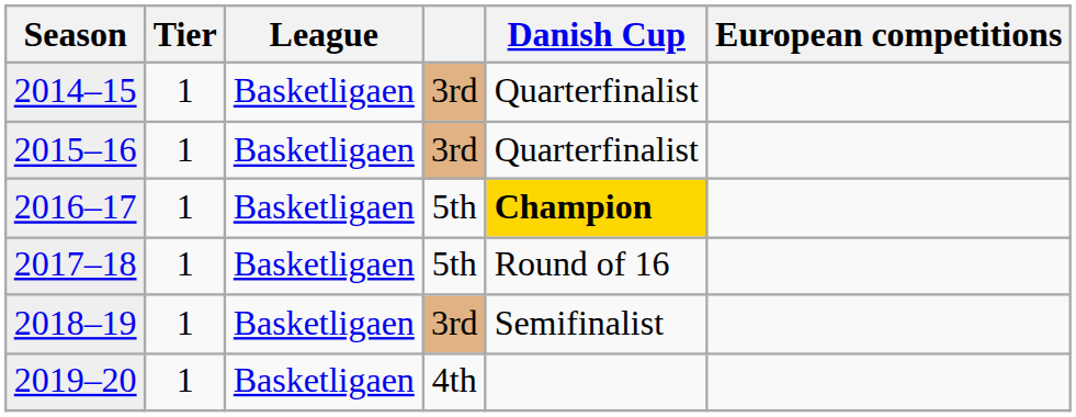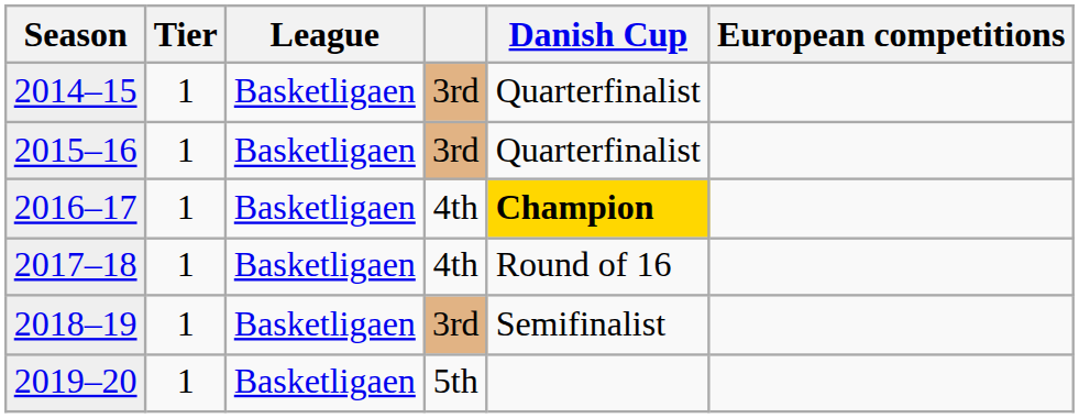 <table class="wikitable" style="font-size:85%; text-align:left">
 <tr>
 <th>Season</th>
 <th>Tier</th>
 <th>League</th>
 <th></th>
 <th><a href='#'>Danish Cup</a></th>
 <th colspan=2>European competitions</th>
 </tr>
 <tr>
 <td style="background:#efefef;"><a href='#'>2014–15</a></td>
 <td align="center">1</td>
 <td><a href='#'>Basketligaen</a></td>
 <td align="center" bgcolor=#e1b384>3rd</td>
 <td>Quarterfinalist</td>
 <td colspan=2></td>
 </tr>
 <tr>
 <td style="background:#efefef;"><a href='#'>2015–16</a></td>
 <td align="center">1</td>
 <td><a href='#'>Basketligaen</a></td>
 <td align="center" bgcolor=#e1b384>3rd</td>
 <td>Quarterfinalist</td>
 <td colspan=2></td>
 </tr>
 <tr>
 <td style="background:#efefef;"><a href='#'>2016–17</a></td>
 <td align="center">1</td>
 <td><a href='#'>Basketligaen</a></td>
-<td align="center">5th</td>
+<td align="center">4th</td>
 <td bgcolor=gold><strong>Champion</strong></td>
 <td colspan=2></td>
 </tr>
 <tr>
 <td style="background:#efefef;"><a href='#'>2017–18</a></td>
 <td align="center">1</td>
 <td><a href='#'>Basketligaen</a></td>
-<td align="center">5th</td>
+<td align="center">4th</td>
 <td>Round of 16</td>
 <td colspan=2></td>
 </tr>
 <tr>
 <td style="background:#efefef;"><a href='#'>2018–19</a></td>
 <td align="center">1</td>
 <td><a href='#'>Basketligaen</a></td>
 <td align="center" bgcolor=#e1b384>3rd</td>
 <td>Semifinalist</td>
 <td colspan=2></td>
 </tr>
 <tr>
 <td style="background:#efefef;"><a href='#'>2019–20</a></td>
 <td align="center">1</td>
 <td><a href='#'>Basketligaen</a></td>
-<td align="center">4th</td>
+<td align="center">5th</td>
 <td></td>
 <td colspan=2></td>
 </tr>
 </table>
